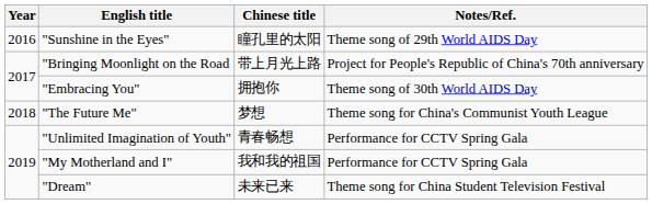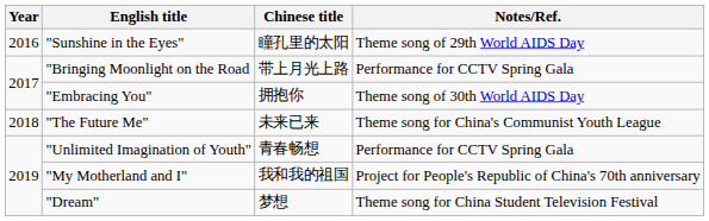 <table class="wikitable">
 <tr>
 <th>Year</th>
 <th>English title</th>
 <th>Chinese title</th>
 <th>Notes/Ref.</th>
 </tr>
 <tr>
 <td>2016</td>
 <td>"Sunshine in the Eyes"</td>
 <td>瞳孔里的太阳</td>
 <td>Theme song of 29th <a href='#'>World AIDS Day</a></td>
 </tr>
 <tr>
 <td rowspan=2>2017</td>
 <td>"Bringing Moonlight on the Road</td>
 <td>带上月光上路</td>
-<td>Project for People's Republic of China's 70th anniversary</td>
+<td>Performance for CCTV Spring Gala</td>
 </tr>
 <tr>
 <td>"Embracing You"</td>
 <td>拥抱你</td>
 <td>Theme song of 30th <a href='#'>World AIDS Day</a></td>
 </tr>
 <tr>
 <td rowspan=1>2018</td>
 <td>"The Future Me"</td>
-<td>梦想</td>
+<td>未来已来</td>
 <td>Theme song for China's Communist Youth League</td>
 </tr>
 <tr>
 <td rowspan=3>2019</td>
 <td>"Unlimited Imagination of Youth"</td>
 <td>青春畅想</td>
 <td>Performance for CCTV Spring Gala</td>
 </tr>
 <tr>
 <td>"My Motherland and I"</td>
 <td>我和我的祖国</td>
-<td>Performance for CCTV Spring Gala</td>
+<td>Project for People's Republic of China's 70th anniversary</td>
 </tr>
 <tr>
 <td>"Dream"</td>
-<td>未来已来</td>
+<td>梦想</td>
 <td>Theme song for China Student Television Festival</td>
 </tr>
 </table>
